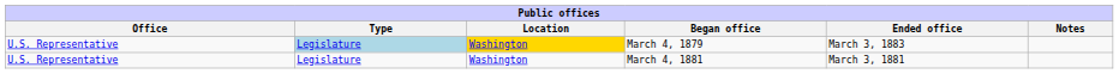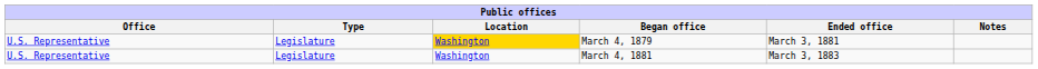 <table class=wikitable style="width: 94%" style="text-align: center;" align="center">
 <tr bgcolor=#cccccc>
 <th colspan=7 style="background: #ccccff;">Public offices</th>
 </tr>
 <tr>
 <th><strong>Office</strong></th>
 <th><strong>Type</strong></th>
 <th><strong>Location</strong></th>
 <th><strong>Began office</strong></th>
 <th><strong>Ended office</strong></th>
 <th><strong>Notes</strong></th>
 </tr>
 <tr>
 <td><a href='#'>U.S. Representative</a></td>
-<td style="background: lightblue;"><a href='#'>Legislature</a></td>
+<td><a href='#'>Legislature</a></td>
 <td style="background: gold;"><a href='#'>Washington</a></td>
 <td>March 4, 1879</td>
-<td>March 3, 1883</td>
+<td>March 3, 1881</td>
 <td></td>
 </tr>
 <tr>
 <td><a href='#'>U.S. Representative</a></td>
 <td><a href='#'>Legislature</a></td>
 <td><a href='#'>Washington</a></td>
 <td>March 4, 1881</td>
-<td>March 3, 1881</td>
+<td>March 3, 1883</td>
 <td></td>
 </tr>
 </table>
